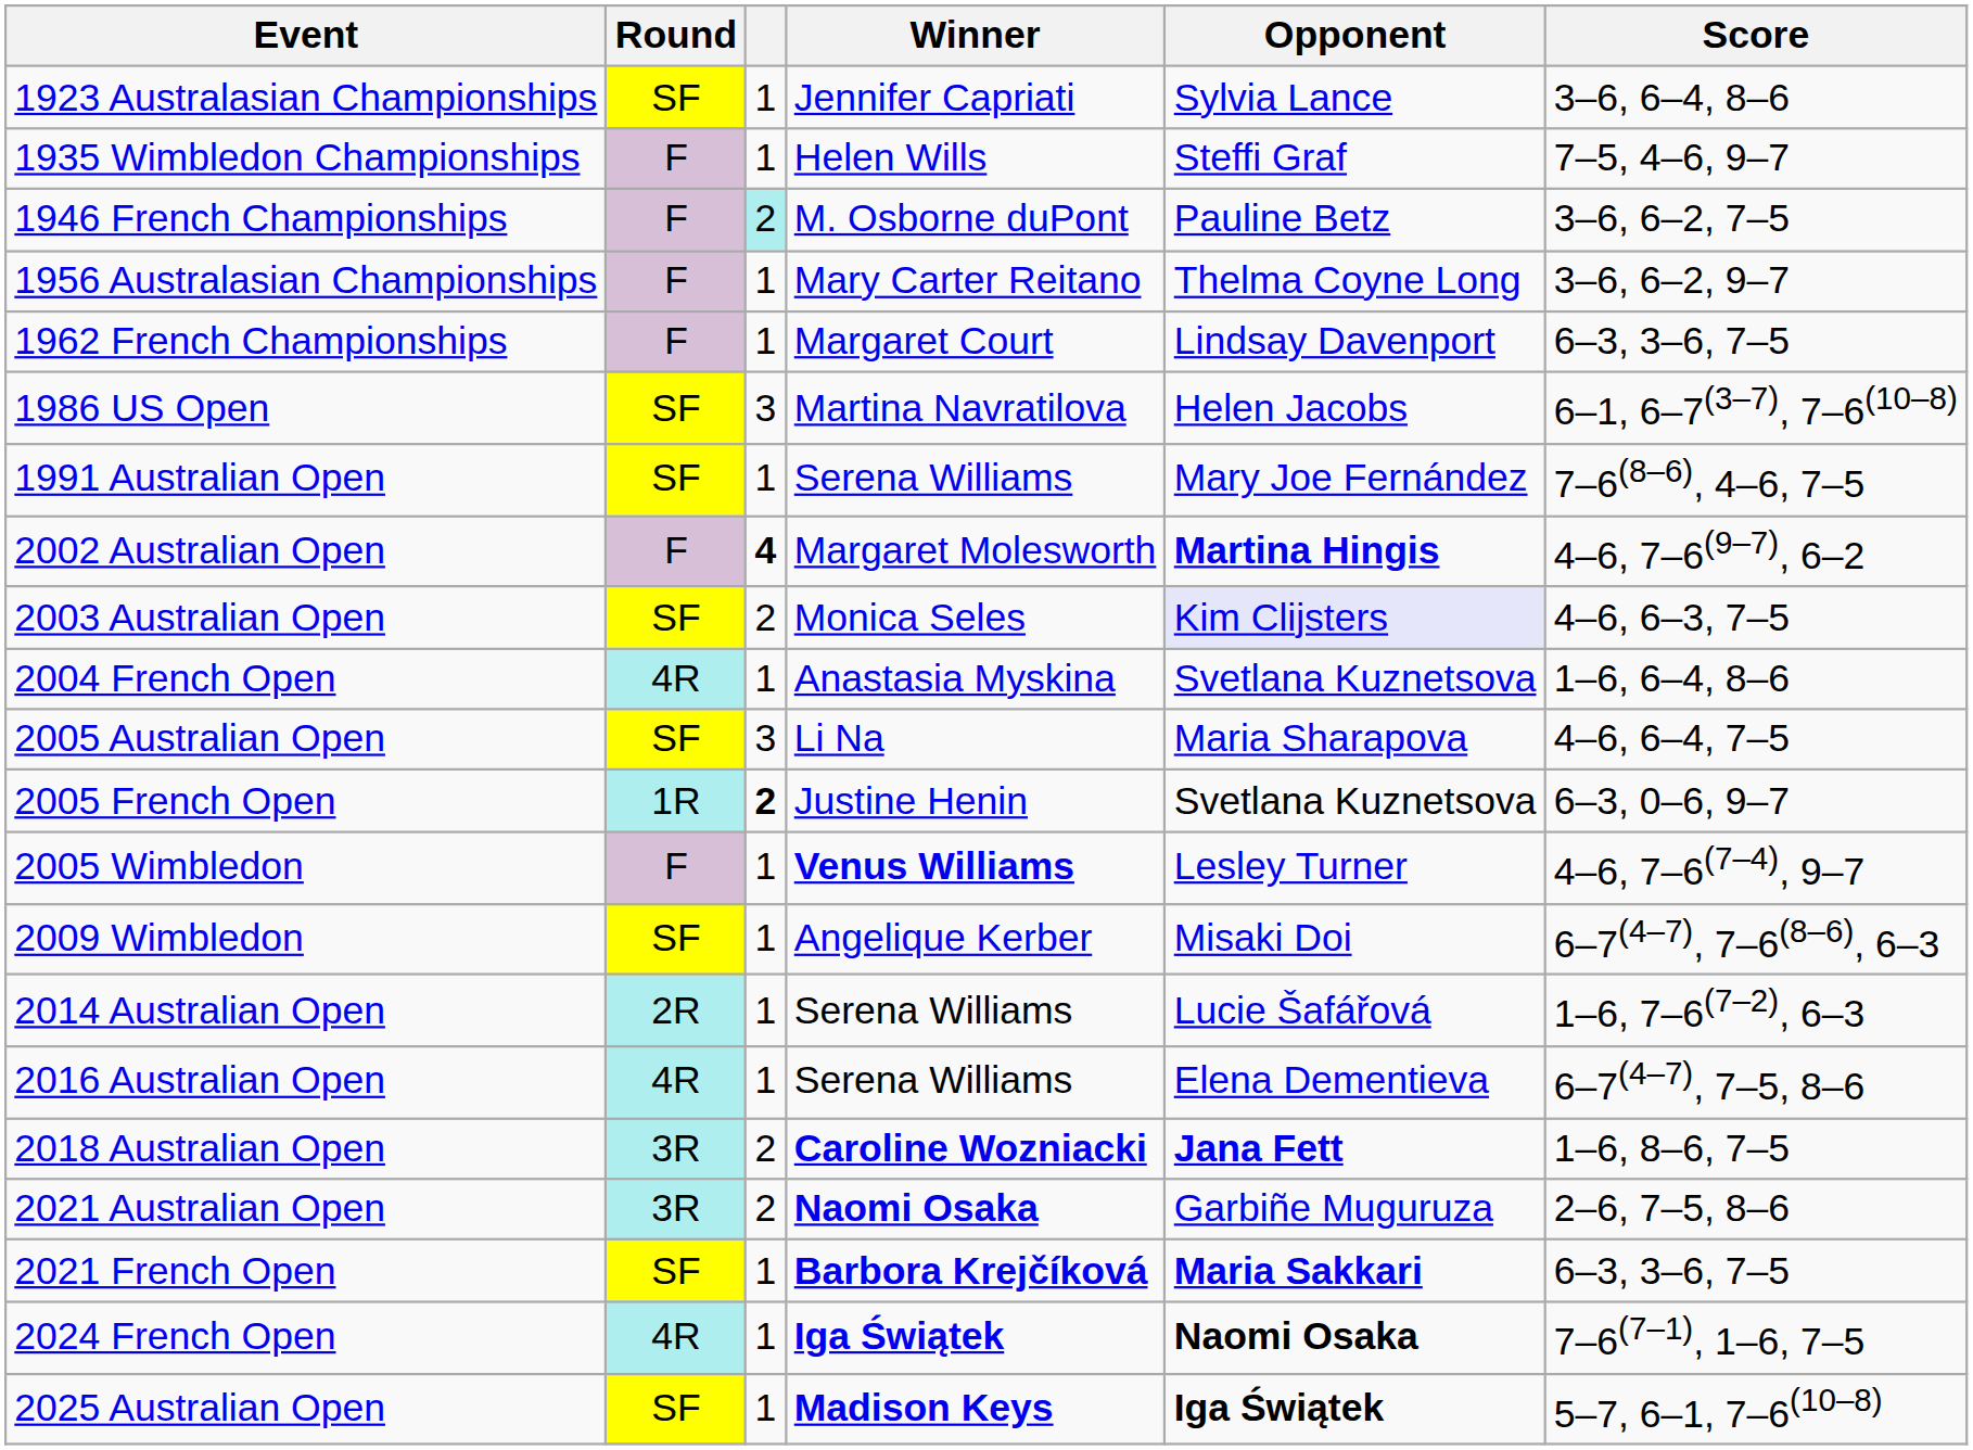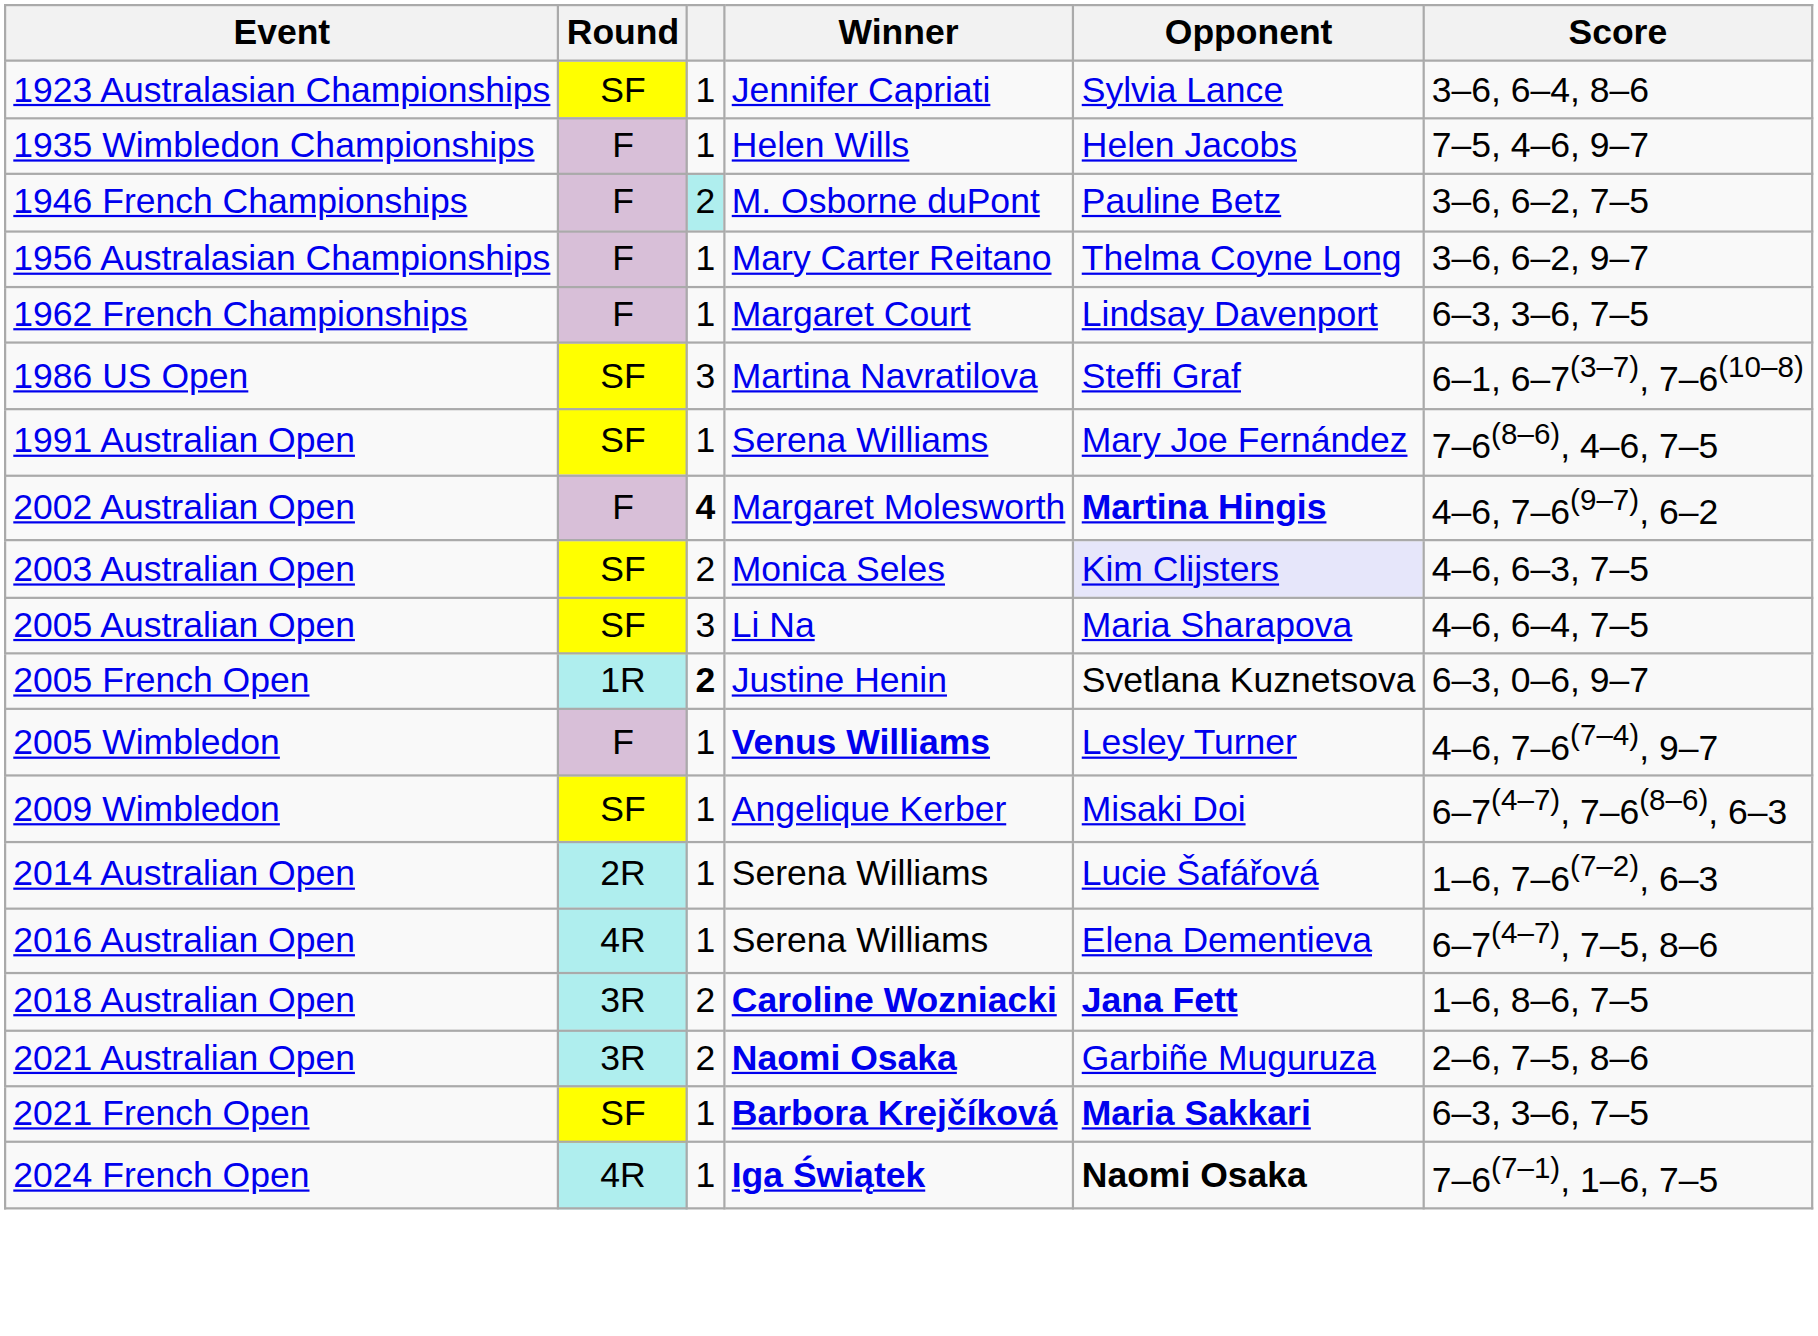 <table class="wikitable mw-datatable sticky-table-row1 sortable sort-under-center">
 <tr>
 <th scope="col">Event</th>
 <th scope="col">Round</th>
 <th scope="col"></th>
 <th scope="col">Winner</th>
 <th scope="col">Opponent</th>
 <th scope="col" class="unsortable">Score</th>
 </tr>
 <tr>
 <td><a href='#'>1923 Australasian Championships</a></td>
 <td style="background:yellow; text-align: center;">SF</td>
 <td style="text-align:center">1</td>
 <td> <a href='#'>Jennifer Capriati</a></td>
 <td> <a href='#'>Sylvia Lance</a></td>
 <td>3–6, 6–4, 8–6</td>
 </tr>
 <tr>
 <td><a href='#'>1935 Wimbledon Championships</a></td>
 <td style="background: #D8BFD8; text-align: center;">F</td>
 <td style="text-align:center">1</td>
 <td> <a href='#'>Helen Wills</a></td>
-<td> <a href='#'>Steffi Graf</a></td>
+<td> <a href='#'>Helen Jacobs</a></td>
 <td>7–5, 4–6, 9–7</td>
 </tr>
 <tr>
 <td><a href='#'>1946 French Championships</a></td>
 <td style="background: #D8BFD8; text-align: center;">F</td>
 <td style="background: paleturquoise; text-align:center">2</td>
 <td> <a href='#'>M. Osborne duPont</a></td>
 <td> <a href='#'>Pauline Betz</a></td>
 <td>3–6, 6–2, 7–5</td>
 </tr>
 <tr>
 <td><a href='#'>1956 Australasian Championships</a></td>
 <td style="background: #D8BFD8; text-align: center;">F</td>
 <td style="text-align:center">1</td>
 <td> <a href='#'>Mary Carter Reitano</a></td>
 <td> <a href='#'>Thelma Coyne Long</a></td>
 <td>3–6, 6–2, 9–7</td>
 </tr>
 <tr>
 <td><a href='#'>1962 French Championships</a></td>
 <td style="background: #D8BFD8; text-align: center;">F</td>
 <td style="text-align:center">1</td>
 <td> <a href='#'>Margaret Court</a></td>
 <td> <a href='#'>Lindsay Davenport</a></td>
 <td>6–3, 3–6, 7–5</td>
 </tr>
 <tr>
 <td><a href='#'>1986 US Open</a></td>
 <td style="background:yellow; text-align: center;">SF</td>
 <td style="text-align:center">3</td>
 <td> <a href='#'>Martina Navratilova</a></td>
-<td> <a href='#'>Helen Jacobs</a></td>
+<td> <a href='#'>Steffi Graf</a></td>
 <td>6–1, 6–7<sup>(3–7)</sup>, 7–6<sup>(10–8)</sup></td>
 </tr>
 <tr>
 <td><a href='#'>1991 Australian Open</a></td>
 <td style="background:yellow; text-align: center;">SF</td>
 <td style="text-align:center">1</td>
 <td> <a href='#'>Serena Williams</a></td>
 <td> <a href='#'>Mary Joe Fernández</a></td>
 <td>7–6<sup>(8–6)</sup>, 4–6, 7–5</td>
 </tr>
 <tr>
 <td><a href='#'>2002 Australian Open</a></td>
 <td style="background: #D8BFD8; text-align: center;">F</td>
 <td style="text-align:center"><strong>4</strong></td>
 <td> <a href='#'>Margaret Molesworth</a></td>
 <td><strong> <a href='#'>Martina Hingis</a></strong></td>
 <td>4–6, 7–6<sup>(9–7)</sup>, 6–2</td>
 </tr>
 <tr>
 <td><a href='#'>2003 Australian Open</a></td>
 <td style="background:yellow; text-align: center;">SF</td>
 <td style="text-align:center">2</td>
 <td> <a href='#'>Monica Seles</a></td>
 <td style="background: lavender;"> <a href='#'>Kim Clijsters</a></td>
 <td>4–6, 6–3, 7–5</td>
-</tr>
-<tr>
-<td><a href='#'>2004 French Open</a></td>
-<td style="background: #afeeee; text-align: center;">4R</td>
-<td style="text-align:center">1</td>
-<td> <a href='#'>Anastasia Myskina</a></td>
-<td> <a href='#'>Svetlana Kuznetsova</a> </td>
-<td>1–6, 6–4, 8–6</td>
 </tr>
 <tr>
 <td><a href='#'>2005 Australian Open</a></td>
 <td style="background:yellow; text-align: center;">SF</td>
 <td style="text-align:center">3</td>
 <td> <a href='#'>Li Na</a></td>
 <td> <a href='#'>Maria Sharapova</a></td>
 <td>4–6, 6–4, 7–5</td>
 </tr>
 <tr>
 <td><a href='#'>2005 French Open</a></td>
 <td style="background: #afeeee; text-align: center;">1R</td>
 <td style="text-align:center"><strong>2</strong></td>
 <td> <a href='#'>Justine Henin</a></td>
 <td> Svetlana Kuznetsova </td>
 <td>6–3, 0–6, 9–7</td>
 </tr>
 <tr>
 <td><a href='#'>2005 Wimbledon</a></td>
 <td style="background: #D8BFD8; text-align: center;">F</td>
 <td style="text-align:center">1</td>
 <td> <strong><a href='#'>Venus Williams</a></strong></td>
 <td> <a href='#'>Lesley Turner</a></td>
 <td>4–6, 7–6<sup>(7–4)</sup>, 9–7</td>
 </tr>
 <tr>
 <td><a href='#'>2009 Wimbledon</a></td>
 <td style="background:yellow; text-align: center;">SF</td>
 <td style="text-align:center">1</td>
 <td> <a href='#'>Angelique Kerber</a></td>
 <td> <a href='#'>Misaki Doi</a></td>
 <td>6–7<sup>(4–7)</sup>, 7–6<sup>(8–6)</sup>, 6–3</td>
 </tr>
 <tr>
 <td><a href='#'>2014 Australian Open</a></td>
 <td style="background: #afeeee; text-align: center;">2R</td>
 <td style="text-align:center">1</td>
 <td> Serena Williams </td>
 <td> <a href='#'>Lucie Šafářová</a></td>
 <td>1–6, 7–6<sup>(7–2)</sup>, 6–3</td>
 </tr>
 <tr>
 <td><a href='#'>2016 Australian Open</a></td>
 <td style="background: #afeeee; text-align: center;">4R</td>
 <td style="text-align:center">1</td>
 <td> Serena Williams </td>
 <td> <a href='#'>Elena Dementieva</a></td>
 <td>6–7<sup>(4–7)</sup>, 7–5, 8–6</td>
 </tr>
 <tr>
 <td><a href='#'>2018 Australian Open</a></td>
 <td style="background: #afeeee; text-align: center;">3R</td>
 <td style="text-align:center">2</td>
 <td><strong> <a href='#'>Caroline Wozniacki</a></strong></td>
 <td> <strong><a href='#'>Jana Fett</a></strong></td>
 <td>1–6, 8–6, 7–5</td>
 </tr>
 <tr>
 <td><a href='#'>2021 Australian Open</a></td>
 <td style="background: #afeeee; text-align: center;">3R</td>
 <td style="text-align:center">2</td>
 <td> <strong><a href='#'>Naomi Osaka</a></strong></td>
 <td> <a href='#'>Garbiñe Muguruza</a></td>
 <td>2–6, 7–5, 8–6</td>
 </tr>
 <tr>
 <td><a href='#'>2021 French Open</a></td>
 <td style="background:yellow; text-align: center;">SF</td>
 <td style="text-align:center">1</td>
 <td> <strong><a href='#'>Barbora Krejčíková</a></strong></td>
 <td> <strong><a href='#'>Maria Sakkari</a></strong></td>
 <td>6–3, 3–6, 7–5</td>
 </tr>
 <tr>
 <td><a href='#'>2024 French Open</a></td>
 <td style="background: #afeeee; text-align: center;">4R</td>
 <td style="text-align:center">1</td>
 <td> <strong><a href='#'>Iga Świątek</a></strong></td>
 <td> <strong>Naomi Osaka</strong></td>
 <td>7–6<sup>(7–1)</sup>, 1–6, 7–5</td>
 </tr>
-<tr>
-<td><a href='#'>2025 Australian Open</a></td>
-<td style="background:yellow; text-align: center;">SF</td>
-<td style="text-align:center">1</td>
-<td> <strong><a href='#'>Madison Keys</a></strong></td>
-<td> <strong>Iga Świątek</strong></td>
-<td>5–7, 6–1, 7–6<sup>(10–8)</sup></td>
-</tr>
 </table>
